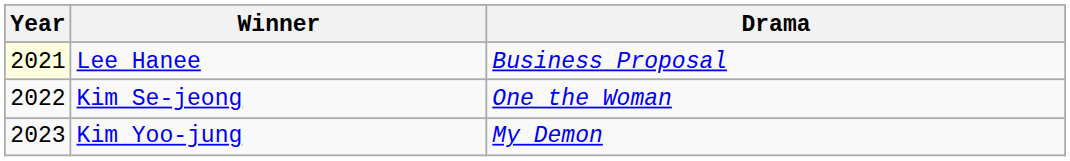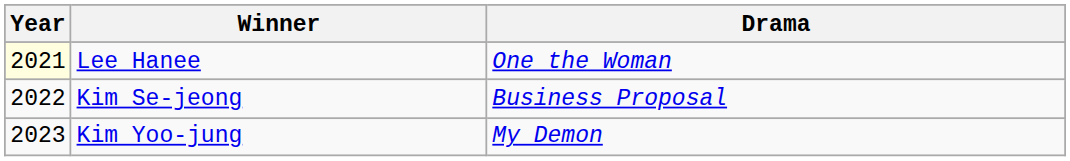 <table class="wikitable" style="width:600px">
 <tr>
 <th width=10>Year</th>
 <th>Winner</th>
 <th>Drama</th>
 </tr>
 <tr>
 <td style="background: lightyellow;">2021</td>
 <td><a href='#'>Lee Hanee</a></td>
-<td><em><a href='#'>Business Proposal</a></em></td>
+<td><em><a href='#'>One the Woman</a></em></td>
 </tr>
 <tr>
 <td>2022</td>
 <td><a href='#'>Kim Se-jeong</a></td>
-<td><em><a href='#'>One the Woman</a></em></td>
+<td><em><a href='#'>Business Proposal</a></em></td>
 </tr>
 <tr>
 <td>2023</td>
 <td><a href='#'>Kim Yoo-jung</a></td>
 <td><em><a href='#'>My Demon</a></em></td>
 </tr>
 </table>
